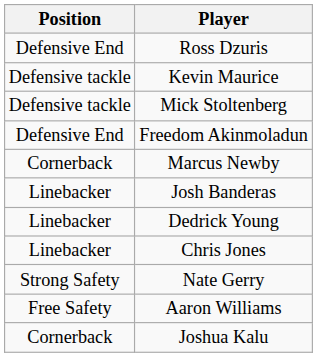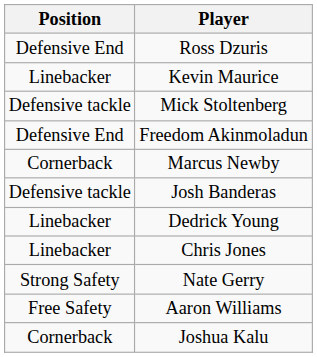 <table class="wikitable" style="text-align: center;">
 <tr>
 <th>Position</th>
 <th>Player</th>
 </tr>
 <tr>
 <td>Defensive End</td>
 <td>Ross Dzuris</td>
 </tr>
 <tr>
-<td>Defensive tackle</td>
+<td>Linebacker</td>
 <td>Kevin Maurice</td>
 </tr>
 <tr>
 <td>Defensive tackle</td>
 <td>Mick Stoltenberg</td>
 </tr>
 <tr>
 <td>Defensive End</td>
 <td>Freedom Akinmoladun</td>
 </tr>
 <tr>
 <td>Cornerback</td>
 <td>Marcus Newby</td>
 </tr>
 <tr>
-<td>Linebacker</td>
+<td>Defensive tackle</td>
 <td>Josh Banderas</td>
 </tr>
 <tr>
 <td>Linebacker</td>
 <td>Dedrick Young</td>
 </tr>
 <tr>
 <td>Linebacker</td>
 <td>Chris Jones</td>
 </tr>
 <tr>
 <td>Strong Safety</td>
 <td>Nate Gerry</td>
 </tr>
 <tr>
 <td>Free Safety</td>
 <td>Aaron Williams</td>
 </tr>
 <tr>
 <td>Cornerback</td>
 <td>Joshua Kalu</td>
 </tr>
 </table>
